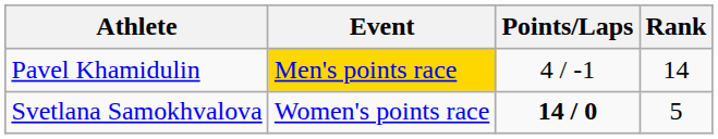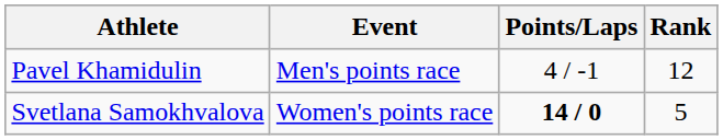 <table class=wikitable style="font-size:90%">
 <tr>
 <th>Athlete</th>
 <th>Event</th>
 <th>Points/Laps</th>
 <th>Rank</th>
 </tr>
 <tr>
 <td><a href='#'>Pavel Khamidulin</a></td>
-<td style="background: gold;"><a href='#'>Men's points race</a></td>
+<td><a href='#'>Men's points race</a></td>
 <td align=center>4 / -1</td>
-<td align=center>14</td>
+<td align=center>12</td>
 </tr>
 <tr>
 <td><a href='#'>Svetlana Samokhvalova</a></td>
 <td><a href='#'>Women's points race</a></td>
 <td align=center><strong>14 / 0</strong></td>
 <td align=center>5</td>
 </tr>
 </table>
